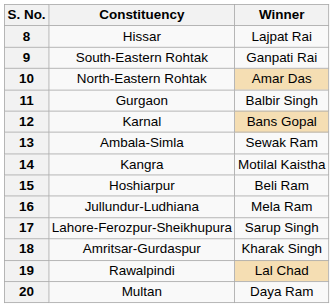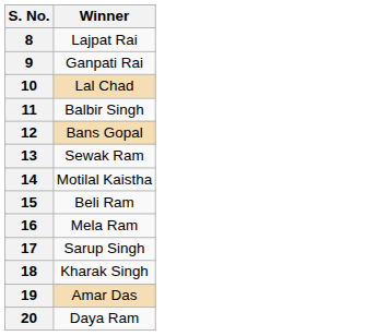 <table class="wikitable" style="text-align:center">
 <tr>
 <th>S. No.</th>
-<th>Constituency</th>
 <th>Winner</th>
 </tr>
 <tr>
 <th>8</th>
-<td>Hissar</td>
 <td>Lajpat Rai</td>
 </tr>
 <tr>
 <th>9</th>
-<td>South-Eastern Rohtak</td>
 <td>Ganpati Rai</td>
 </tr>
 <tr>
 <th>10</th>
-<td>North-Eastern Rohtak</td>
-<td bgcolor=wheat>Amar Das</td>
+<td bgcolor=wheat>Lal Chad</td>
 </tr>
 <tr>
 <th>11</th>
-<td>Gurgaon</td>
 <td>Balbir Singh</td>
 </tr>
 <tr>
 <th>12</th>
-<td>Karnal</td>
 <td bgcolor=wheat>Bans Gopal</td>
 </tr>
 <tr>
 <th>13</th>
-<td>Ambala-Simla</td>
 <td>Sewak Ram</td>
 </tr>
 <tr>
 <th>14</th>
-<td>Kangra</td>
 <td>Motilal Kaistha</td>
 </tr>
 <tr>
 <th>15</th>
-<td>Hoshiarpur</td>
 <td>Beli Ram</td>
 </tr>
 <tr>
 <th>16</th>
-<td>Jullundur-Ludhiana</td>
 <td>Mela Ram</td>
 </tr>
 <tr>
 <th>17</th>
-<td>Lahore-Ferozpur-Sheikhupura</td>
 <td>Sarup Singh</td>
 </tr>
 <tr>
 <th>18</th>
-<td>Amritsar-Gurdaspur</td>
 <td>Kharak Singh</td>
 </tr>
 <tr>
 <th>19</th>
-<td>Rawalpindi</td>
-<td bgcolor=wheat>Lal Chad</td>
+<td bgcolor=wheat>Amar Das</td>
 </tr>
 <tr>
 <th>20</th>
-<td>Multan</td>
 <td>Daya Ram</td>
 </tr>
 </table>
